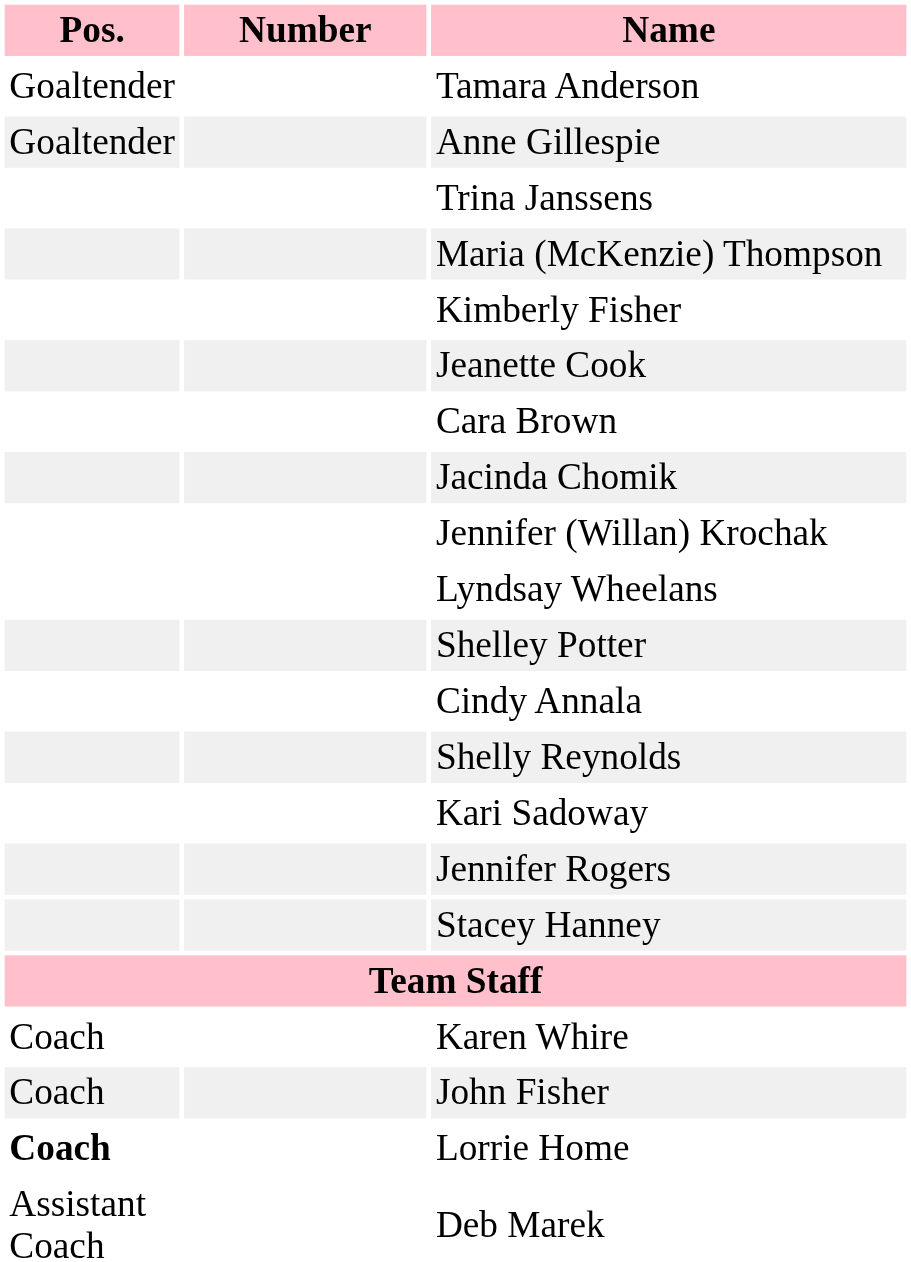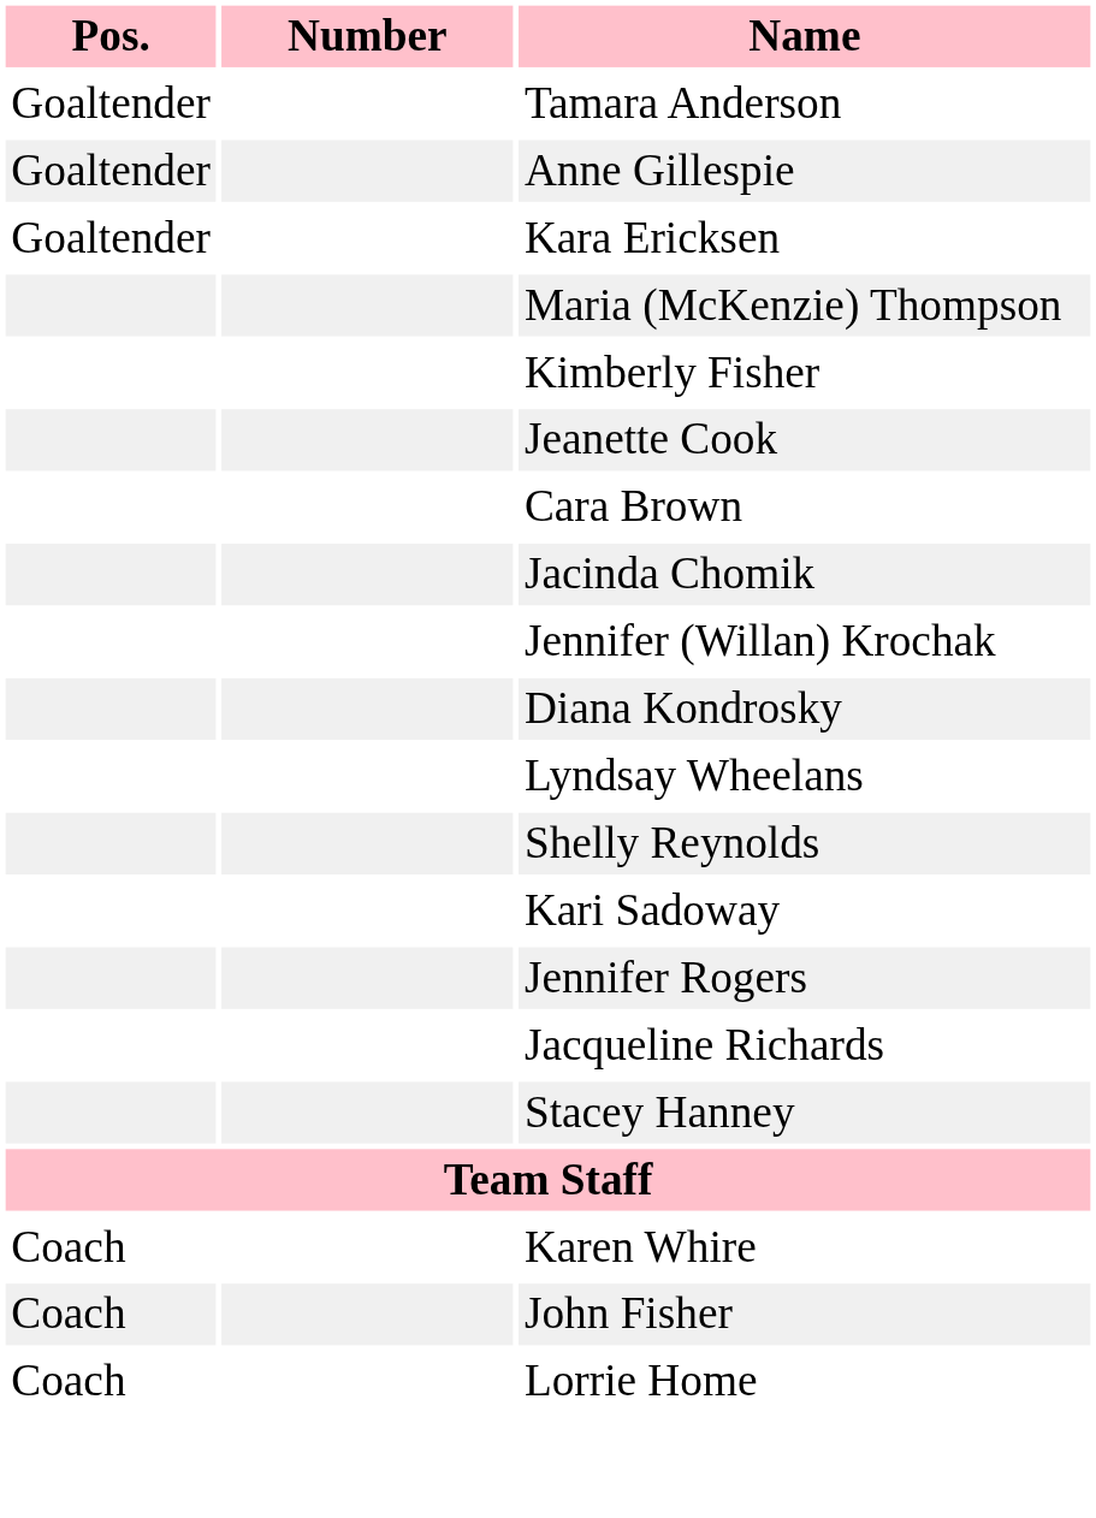 <table border="0" cellspacing="2" cellpadding="2">
 <tr bgcolor=pink>
 <th width=40>Pos.</th>
 <th width=100>Number</th>
 <th width=200>Name</th>
 </tr>
 <tr>
 <td align=center>Goaltender</td>
 <td align=center></td>
 <td>Tamara Anderson</td>
 </tr>
 <tr bgcolor="#f0f0f0">
 <td align=center>Goaltender</td>
 <td align=center></td>
 <td>Anne Gillespie</td>
 </tr>
 <tr>
-<td align=center></td>
-<td align=center></td>
-<td>Trina Janssens</td>
+<td>Goaltender</td>
+<td></td>
+<td>Kara Ericksen</td>
 </tr>
 <tr bgcolor="#f0f0f0">
 <td align=center></td>
 <td align=center></td>
 <td>Maria (McKenzie) Thompson</td>
 </tr>
 <tr>
 <td align=center></td>
 <td align=center></td>
 <td>Kimberly Fisher</td>
 </tr>
 <tr bgcolor="#f0f0f0">
 <td align=center></td>
 <td align=center></td>
 <td>Jeanette Cook</td>
 </tr>
 <tr>
 <td align=center></td>
 <td align=center></td>
 <td>Cara Brown</td>
 </tr>
 <tr bgcolor="#f0f0f0">
 <td align=center></td>
 <td align=center></td>
 <td>Jacinda Chomik</td>
 </tr>
 <tr>
 <td align=center></td>
 <td align=center></td>
 <td>Jennifer (Willan) Krochak</td>
 </tr>
+<tr bgcolor="#f0f0f0">
+<td align=center></td>
+<td align=center></td>
+<td>Diana Kondrosky</td>
+</tr>
 <tr>
 <td align=center></td>
 <td align=center></td>
 <td>Lyndsay Wheelans</td>
-</tr>
-<tr bgcolor="#f0f0f0">
-<td align=center></td>
-<td align=center></td>
-<td>Shelley Potter</td>
-</tr>
-<tr>
-<td align=center></td>
-<td align=center></td>
-<td>Cindy Annala</td>
 </tr>
 <tr bgcolor="#f0f0f0">
 <td align=center></td>
 <td align=center></td>
 <td>Shelly Reynolds</td>
 </tr>
 <tr>
 <td align=center></td>
 <td align=center></td>
 <td>Kari Sadoway</td>
 </tr>
 <tr bgcolor="#f0f0f0">
 <td align=center></td>
 <td align=center></td>
 <td>Jennifer Rogers</td>
+</tr>
+<tr>
+<td align=center></td>
+<td align=center></td>
+<td>Jacqueline Richards</td>
 </tr>
 <tr bgcolor="#f0f0f0">
 <td align=center></td>
 <td align=center></td>
 <td>Stacey Hanney</td>
 </tr>
 <tr>
 <th style=background:pink colspan=3>Team Staff</th>
 </tr>
 <tr>
 <td>Coach</td>
 <td align=center></td>
 <td>Karen Whire</td>
 </tr>
 <tr bgcolor="#f0f0f0">
 <td>Coach</td>
 <td align=center></td>
 <td>John Fisher</td>
 </tr>
 <tr>
-<td><strong>Coach</strong></td>
+<td>Coach</td>
 <td align=center></td>
 <td>Lorrie Home</td>
 </tr>
-<tr>
-<td>Assistant Coach</td>
-<td align=center></td>
-<td>Deb Marek</td>
-</tr>
 </table>
